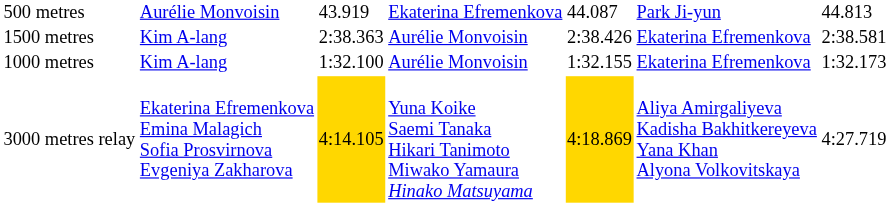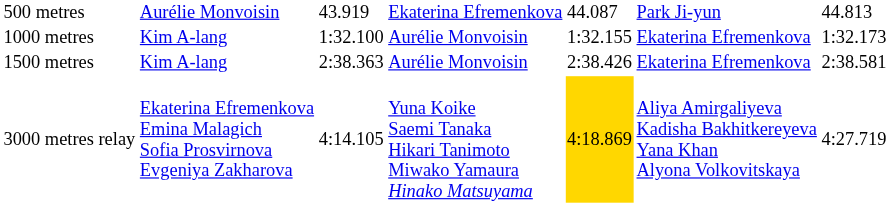 <table>
 <tr>
 <td>500 metres<br></td>
 <td> <a href='#'>Aurélie Monvoisin</a></td>
 <td>43.919</td>
 <td> <a href='#'>Ekaterina Efremenkova</a></td>
 <td>44.087</td>
 <td> <a href='#'>Park Ji-yun</a></td>
 <td>44.813</td>
 </tr>
 <tr>
+<td>1000 metres<br></td>
+<td> <a href='#'>Kim A-lang</a></td>
+<td>1:32.100</td>
+<td> <a href='#'>Aurélie Monvoisin</a></td>
+<td>1:32.155</td>
+<td> <a href='#'>Ekaterina Efremenkova</a></td>
+<td>1:32.173</td>
+</tr>
+<tr>
 <td>1500 metres<br></td>
 <td> <a href='#'>Kim A-lang</a></td>
 <td>2:38.363</td>
 <td> <a href='#'>Aurélie Monvoisin</a></td>
 <td>2:38.426</td>
 <td> <a href='#'>Ekaterina Efremenkova</a></td>
 <td>2:38.581</td>
 </tr>
 <tr>
-<td>1000 metres<br></td>
-<td> <a href='#'>Kim A-lang</a></td>
-<td>1:32.100</td>
-<td> <a href='#'>Aurélie Monvoisin</a></td>
-<td>1:32.155</td>
-<td> <a href='#'>Ekaterina Efremenkova</a></td>
-<td>1:32.173</td>
-</tr>
-<tr>
 <td>3000 metres relay<br></td>
 <td valign=top><br><a href='#'>Ekaterina Efremenkova</a><br><a href='#'>Emina Malagich</a><br><a href='#'>Sofia Prosvirnova</a><br><a href='#'>Evgeniya Zakharova</a></td>
-<td style="background: gold;">4:14.105</td>
+<td>4:14.105</td>
 <td valign=top><br><a href='#'>Yuna Koike</a><br><a href='#'>Saemi Tanaka</a><br><a href='#'>Hikari Tanimoto</a><br><a href='#'>Miwako Yamaura</a><br><em><a href='#'>Hinako Matsuyama</a></em></td>
 <td style="background: gold;">4:18.869</td>
 <td valign=top><br><a href='#'>Aliya Amirgaliyeva</a><br><a href='#'>Kadisha Bakhitkereyeva</a><br><a href='#'>Yana Khan</a><br><a href='#'>Alyona Volkovitskaya</a></td>
 <td>4:27.719</td>
 </tr>
 </table>
